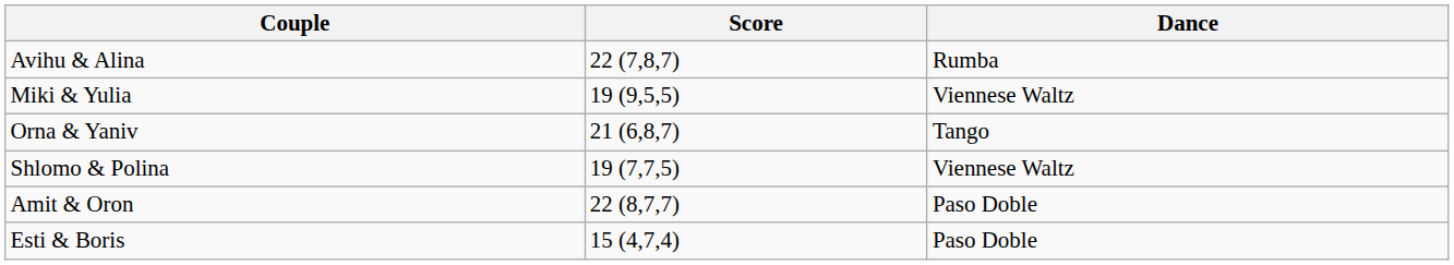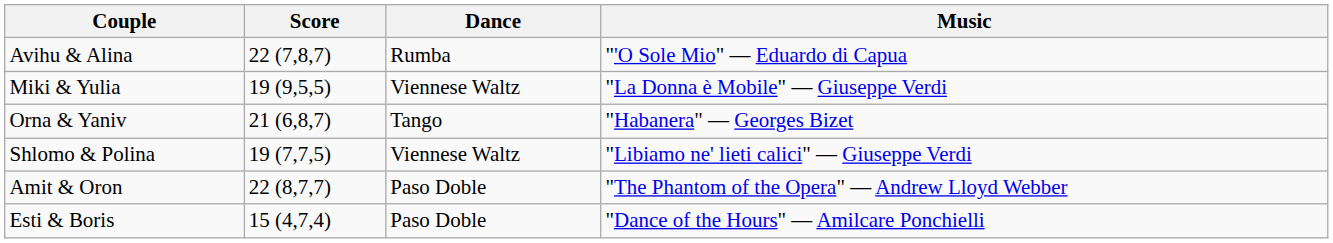 <table class="wikitable" style="width:80%;">
 <tr>
 <th>Couple</th>
 <th>Score</th>
 <th>Dance</th>
+<th>Music</th>
 </tr>
 <tr>
 <td>Avihu & Alina</td>
 <td>22 (7,8,7)</td>
 <td>Rumba</td>
+<td>"<a href='#'>'O Sole Mio</a>" — <a href='#'>Eduardo di Capua</a></td>
 </tr>
 <tr>
 <td>Miki & Yulia</td>
 <td>19 (9,5,5)</td>
 <td>Viennese Waltz</td>
+<td>"<a href='#'>La Donna è Mobile</a>" — <a href='#'>Giuseppe Verdi</a></td>
 </tr>
 <tr>
 <td>Orna & Yaniv</td>
 <td>21 (6,8,7)</td>
 <td>Tango</td>
+<td>"<a href='#'>Habanera</a>" — <a href='#'>Georges Bizet</a></td>
 </tr>
 <tr>
 <td>Shlomo & Polina</td>
 <td>19 (7,7,5)</td>
 <td>Viennese Waltz</td>
+<td>"<a href='#'>Libiamo ne' lieti calici</a>" — <a href='#'>Giuseppe Verdi</a></td>
 </tr>
 <tr>
 <td>Amit & Oron</td>
 <td>22 (8,7,7)</td>
 <td>Paso Doble</td>
+<td>"<a href='#'>The Phantom of the Opera</a>" — <a href='#'>Andrew Lloyd Webber</a></td>
 </tr>
 <tr>
 <td>Esti & Boris</td>
 <td>15 (4,7,4)</td>
 <td>Paso Doble</td>
+<td>"<a href='#'>Dance of the Hours</a>" — <a href='#'>Amilcare Ponchielli</a></td>
 </tr>
 </table>
